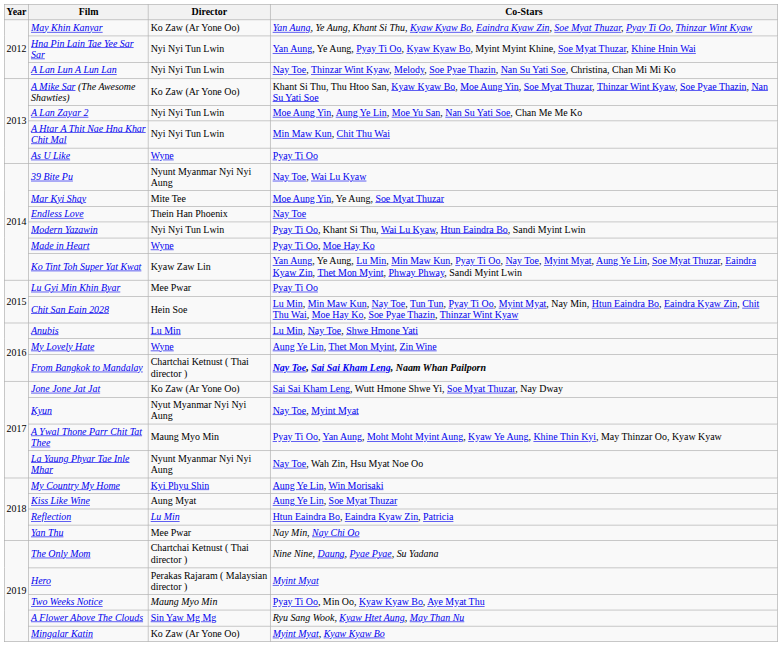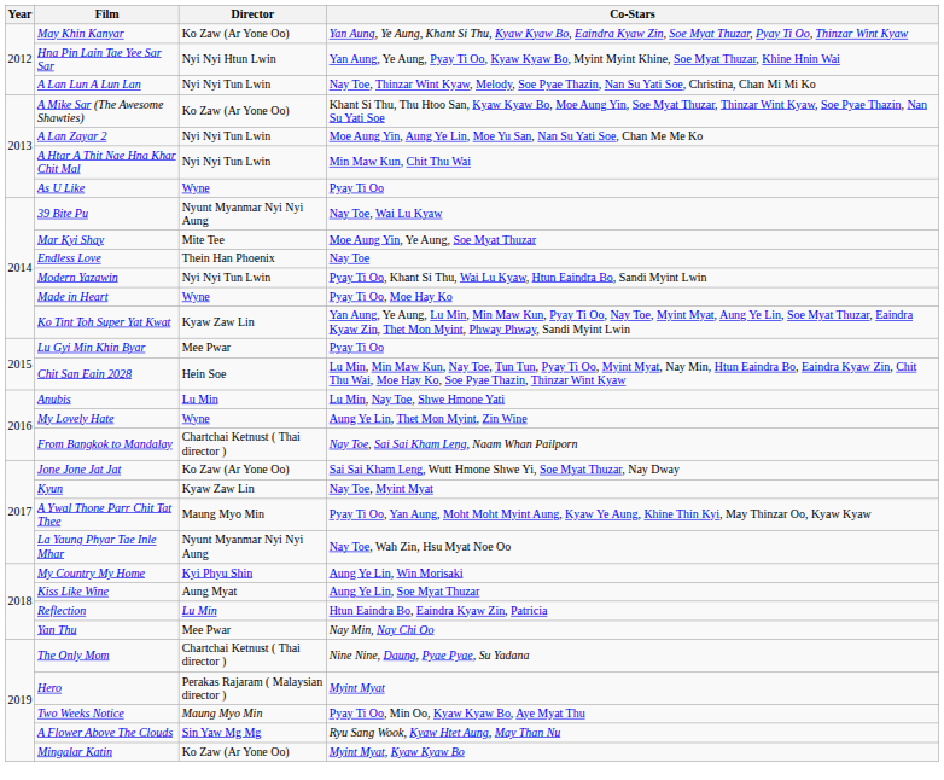 <table class="wikitable sortable">
 <tr>
 <th>Year</th>
 <th>Film</th>
 <th>Director</th>
 <th>Co-Stars</th>
 </tr>
 <tr>
 <td rowspan="3">2012</td>
 <td><em><a href='#'>May Khin Kanyar</a></em></td>
 <td>Ko Zaw (Ar Yone Oo)</td>
 <td><em><a href='#'>Yan Aung</a>, Ye Aung, Khant Si Thu, <a href='#'>Kyaw Kyaw Bo</a>, <a href='#'>Eaindra Kyaw Zin</a>, <a href='#'>Soe Myat Thuzar</a>, <a href='#'>Pyay Ti Oo</a>, <a href='#'>Thinzar Wint Kyaw</a></em></td>
 </tr>
 <tr>
 <td><em><a href='#'>Hna Pin Lain Tae Yee Sar Sar</a></em></td>
-<td>Nyi Nyi Tun Lwin</td>
+<td>Nyi Nyi Htun Lwin</td>
 <td><a href='#'>Yan Aung</a>, Ye Aung, <a href='#'>Pyay Ti Oo</a>, <a href='#'>Kyaw Kyaw Bo</a>, Myint Myint Khine, <a href='#'>Soe Myat Thuzar</a>, <a href='#'>Khine Hnin Wai</a></td>
 </tr>
 <tr>
 <td><em><a href='#'>A Lan Lun A Lun Lan</a></em></td>
 <td>Nyi Nyi Tun Lwin</td>
 <td><a href='#'>Nay Toe</a>, <a href='#'>Thinzar Wint Kyaw</a>, <a href='#'>Melody</a>, <a href='#'>Soe Pyae Thazin</a>, <a href='#'>Nan Su Yati Soe</a>, Christina, Chan Mi Mi Ko</td>
 </tr>
 <tr>
 <td rowspan="4">2013</td>
 <td><em><a href='#'>A Mike Sar</a> (The Awesome Shawties)</em></td>
 <td>Ko Zaw (Ar Yone Oo)</td>
 <td>Khant Si Thu, Thu Htoo San, <a href='#'>Kyaw Kyaw Bo</a>, <a href='#'>Moe Aung Yin</a>, <a href='#'>Soe Myat Thuzar</a>, <a href='#'>Thinzar Wint Kyaw</a>, <a href='#'>Soe Pyae Thazin</a>, <a href='#'>Nan Su Yati Soe</a></td>
 </tr>
 <tr>
 <td><em><a href='#'>A Lan Zayar 2</a></em></td>
 <td>Nyi Nyi Tun Lwin</td>
 <td><a href='#'>Moe Aung Yin</a>, <a href='#'>Aung Ye Lin</a>, <a href='#'>Moe Yu San</a>, <a href='#'>Nan Su Yati Soe</a>, Chan Me Me Ko</td>
 </tr>
 <tr>
 <td><em><a href='#'>A Htar A Thit Nae Hna Khar Chit Mal</a></em></td>
 <td>Nyi Nyi Tun Lwin</td>
 <td><a href='#'>Min Maw Kun</a>, <a href='#'>Chit Thu Wai</a></td>
 </tr>
 <tr>
 <td><em><a href='#'>As U Like</a></em></td>
 <td><a href='#'>Wyne</a></td>
 <td><a href='#'>Pyay Ti Oo</a></td>
 </tr>
 <tr>
 <td rowspan="6">2014</td>
 <td><em><a href='#'>39 Bite Pu</a></em></td>
 <td>Nyunt Myanmar Nyi Nyi Aung</td>
 <td><a href='#'>Nay Toe</a>, <a href='#'>Wai Lu Kyaw</a></td>
 </tr>
 <tr>
 <td><em><a href='#'>Mar Kyi Shay</a></em></td>
 <td>Mite Tee</td>
 <td><a href='#'>Moe Aung Yin</a>, Ye Aung, <a href='#'>Soe Myat Thuzar</a></td>
 </tr>
 <tr>
 <td><em><a href='#'>Endless Love</a></em></td>
 <td>Thein Han Phoenix</td>
 <td><a href='#'>Nay Toe</a></td>
 </tr>
 <tr>
 <td><em><a href='#'>Modern Yazawin</a></em></td>
 <td>Nyi Nyi Tun Lwin</td>
 <td><a href='#'>Pyay Ti Oo</a>, Khant Si Thu, <a href='#'>Wai Lu Kyaw</a>, <a href='#'>Htun Eaindra Bo</a>, Sandi Myint Lwin</td>
 </tr>
 <tr>
 <td><em><a href='#'>Made in Heart</a></em></td>
 <td><a href='#'>Wyne</a></td>
 <td><a href='#'>Pyay Ti Oo</a>, <a href='#'>Moe Hay Ko</a></td>
 </tr>
 <tr>
 <td><em><a href='#'>Ko Tint Toh Super Yat Kwat</a></em></td>
 <td>Kyaw Zaw Lin</td>
 <td><a href='#'>Yan Aung</a>, Ye Aung, <a href='#'>Lu Min</a>, <a href='#'>Min Maw Kun</a>, <a href='#'>Pyay Ti Oo</a>, <a href='#'>Nay Toe</a>, <a href='#'>Myint Myat</a>, <a href='#'>Aung Ye Lin</a>, <a href='#'>Soe Myat Thuzar</a>, <a href='#'>Eaindra Kyaw Zin</a>, <a href='#'>Thet Mon Myint</a>, <a href='#'>Phway Phway</a>, Sandi Myint Lwin</td>
 </tr>
 <tr>
 <td rowspan="2">2015</td>
 <td><em><a href='#'>Lu Gyi Min Khin Byar</a></em></td>
 <td>Mee Pwar</td>
 <td><a href='#'>Pyay Ti Oo</a></td>
 </tr>
 <tr>
 <td><em><a href='#'>Chit San Eain 2028</a></em></td>
 <td>Hein Soe</td>
 <td><a href='#'>Lu Min</a>, <a href='#'>Min Maw Kun</a>, <a href='#'>Nay Toe</a>, <a href='#'>Tun Tun</a>, <a href='#'>Pyay Ti Oo</a>, <a href='#'>Myint Myat</a>, Nay Min, <a href='#'>Htun Eaindra Bo</a>, <a href='#'>Eaindra Kyaw Zin</a>, <a href='#'>Chit Thu Wai</a>, <a href='#'>Moe Hay Ko</a>, <a href='#'>Soe Pyae Thazin</a>, <a href='#'>Thinzar Wint Kyaw</a></td>
 </tr>
 <tr>
 <td rowspan="3">2016</td>
 <td><em><a href='#'>Anubis</a></em></td>
 <td><a href='#'>Lu Min</a></td>
 <td><a href='#'>Lu Min</a>, <a href='#'>Nay Toe</a>, <a href='#'>Shwe Hmone Yati</a></td>
 </tr>
 <tr>
 <td><em><a href='#'>My Lovely Hate</a></em></td>
 <td><a href='#'>Wyne</a></td>
 <td><a href='#'>Aung Ye Lin</a>, <a href='#'>Thet Mon Myint</a>, <a href='#'>Zin Wine</a></td>
 </tr>
 <tr>
 <td><em><a href='#'>From Bangkok to Mandalay</a></em></td>
 <td>Chartchai Ketnust ( Thai director )</td>
-<td><strong><em><a href='#'>Nay Toe</a>, <a href='#'>Sai Sai Kham Leng</a>, Naam Whan Pailporn</em></strong></td>
+<td><em><a href='#'>Nay Toe</a>, <a href='#'>Sai Sai Kham Leng</a>, Naam Whan Pailporn</em></td>
 </tr>
 <tr>
 <td rowspan="4">2017</td>
 <td><em><a href='#'>Jone Jone Jat Jat</a></em></td>
 <td>Ko Zaw (Ar Yone Oo)</td>
 <td><a href='#'>Sai Sai Kham Leng</a>, Wutt Hmone Shwe Yi, <a href='#'>Soe Myat Thuzar</a>, Nay Dway</td>
 </tr>
 <tr>
 <td><em><a href='#'>Kyun</a></em></td>
-<td>Nyut Myanmar Nyi Nyi Aung</td>
+<td>Kyaw Zaw Lin</td>
 <td><a href='#'>Nay Toe</a>, <a href='#'>Myint Myat</a></td>
 </tr>
 <tr>
 <td><em><a href='#'>A Ywal Thone Parr Chit Tat Thee</a></em></td>
 <td>Maung Myo Min</td>
 <td><a href='#'>Pyay Ti Oo</a>, <a href='#'>Yan Aung</a>, <a href='#'>Moht Moht Myint Aung</a>, <a href='#'>Kyaw Ye Aung</a>, <a href='#'>Khine Thin Kyi</a>, May Thinzar Oo, Kyaw Kyaw</td>
 </tr>
 <tr>
 <td><em><a href='#'>La Yaung Phyar Tae Inle Mhar</a></em></td>
 <td>Nyunt Myanmar Nyi Nyi Aung</td>
 <td><a href='#'>Nay Toe</a>, Wah Zin, Hsu Myat Noe Oo</td>
 </tr>
 <tr>
 <td rowspan="4">2018</td>
 <td><em><a href='#'>My Country My Home</a></em></td>
 <td><a href='#'>Kyi Phyu Shin</a></td>
 <td><a href='#'>Aung Ye Lin</a>, <a href='#'>Win Morisaki</a></td>
 </tr>
 <tr>
 <td><em><a href='#'>Kiss Like Wine</a></em></td>
 <td>Aung Myat</td>
 <td><a href='#'>Aung Ye Lin</a>, <a href='#'>Soe Myat Thuzar</a></td>
 </tr>
 <tr>
 <td><em><a href='#'>Reflection</a></em></td>
 <td><em><a href='#'>Lu Min</a></em></td>
 <td><a href='#'>Htun Eaindra Bo</a>, <a href='#'>Eaindra Kyaw Zin</a>, <a href='#'>Patricia</a></td>
 </tr>
 <tr>
 <td><em><a href='#'>Yan Thu</a></em></td>
 <td>Mee Pwar</td>
 <td><em>Nay Min, <a href='#'>Nay Chi Oo</a></em></td>
 </tr>
 <tr>
 <td rowspan="5">2019</td>
 <td><em><a href='#'>The Only Mom</a></em></td>
 <td>Chartchai Ketnust ( Thai director )</td>
 <td><em>Nine Nine, <a href='#'>Daung</a>, <a href='#'>Pyae Pyae</a>, Su Yadana</em></td>
 </tr>
 <tr>
 <td><em><a href='#'>Hero</a></em></td>
 <td>Perakas Rajaram ( Malaysian director )</td>
 <td><em><a href='#'>Myint Myat</a></em></td>
 </tr>
 <tr>
 <td><em><a href='#'>Two Weeks Notice</a></em></td>
 <td><em>Maung Myo Min</em></td>
 <td><a href='#'>Pyay Ti Oo</a>, Min Oo, <a href='#'>Kyaw Kyaw Bo</a>, <a href='#'>Aye Myat Thu</a></td>
 </tr>
 <tr>
 <td><em><a href='#'>A Flower Above The Clouds</a></em></td>
 <td><a href='#'>Sin Yaw Mg Mg</a></td>
 <td><em>Ryu Sang Wook, <a href='#'>Kyaw Htet Aung</a>, <a href='#'>May Than Nu</a></em></td>
 </tr>
 <tr>
 <td><em><a href='#'>Mingalar Katin</a></em></td>
 <td>Ko Zaw (Ar Yone Oo)</td>
 <td><em><a href='#'>Myint Myat</a>, <a href='#'>Kyaw Kyaw Bo</a></em></td>
 </tr>
 </table>
